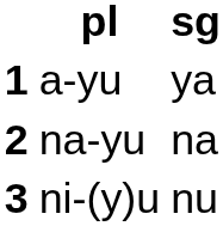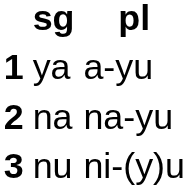 <table>
 <tr>
 <th></th>
+<th>sg</th>
 <th>pl</th>
-<th>sg</th>
 </tr>
 <tr>
 <th>1</th>
+<td>ya</td>
 <td>a-yu</td>
-<td>ya</td>
 </tr>
 <tr>
 <th>2</th>
+<td>na</td>
 <td>na-yu</td>
-<td>na</td>
 </tr>
 <tr>
 <th>3</th>
+<td>nu</td>
 <td>ni-(y)u</td>
-<td>nu</td>
 </tr>
 </table>
